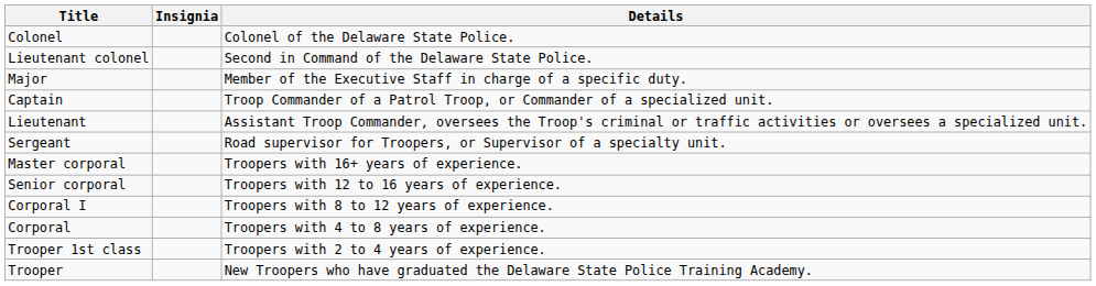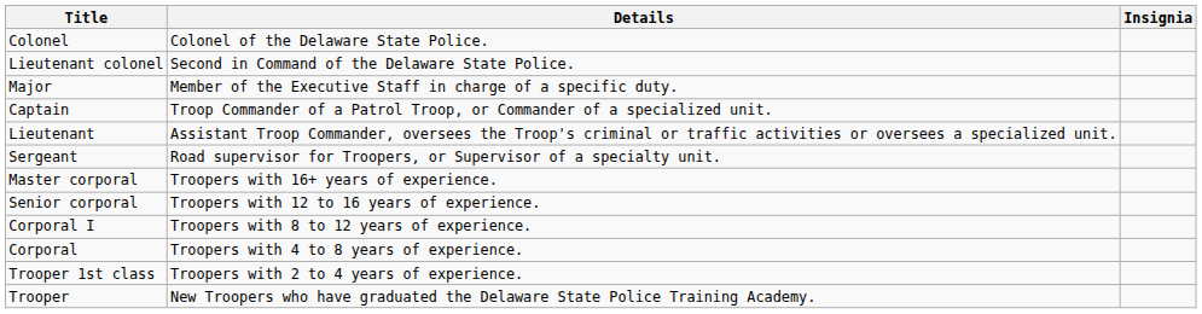 <table class="wikitable">
 <tr>
 <th>Title</th>
+<th>Details</th>
 <th>Insignia</th>
-<th>Details</th>
 </tr>
 <tr>
 <td>Colonel</td>
+<td>Colonel of the Delaware State Police.</td>
 <td></td>
-<td>Colonel of the Delaware State Police.</td>
 </tr>
 <tr>
 <td>Lieutenant colonel</td>
+<td>Second in Command of the Delaware State Police.</td>
 <td></td>
-<td>Second in Command of the Delaware State Police.</td>
 </tr>
 <tr>
 <td>Major</td>
+<td>Member of the Executive Staff in charge of a specific duty.</td>
 <td></td>
-<td>Member of the Executive Staff in charge of a specific duty.</td>
 </tr>
 <tr>
 <td>Captain</td>
+<td>Troop Commander of a Patrol Troop, or Commander of a specialized unit.</td>
 <td></td>
-<td>Troop Commander of a Patrol Troop, or Commander of a specialized unit.</td>
 </tr>
 <tr>
 <td>Lieutenant</td>
+<td>Assistant Troop Commander, oversees the Troop's criminal or traffic activities or oversees a specialized unit.</td>
 <td></td>
-<td>Assistant Troop Commander, oversees the Troop's criminal or traffic activities or oversees a specialized unit.</td>
 </tr>
 <tr>
 <td>Sergeant</td>
+<td>Road supervisor for Troopers, or Supervisor of a specialty unit.</td>
 <td></td>
-<td>Road supervisor for Troopers, or Supervisor of a specialty unit.</td>
 </tr>
 <tr>
 <td>Master corporal</td>
+<td>Troopers with 16+ years of experience.</td>
 <td></td>
-<td>Troopers with 16+ years of experience.</td>
 </tr>
 <tr>
 <td>Senior corporal</td>
+<td>Troopers with 12 to 16 years of experience.</td>
 <td></td>
-<td>Troopers with 12 to 16 years of experience.</td>
 </tr>
 <tr>
 <td>Corporal I</td>
+<td>Troopers with 8 to 12 years of experience.</td>
 <td></td>
-<td>Troopers with 8 to 12 years of experience.</td>
 </tr>
 <tr>
 <td>Corporal</td>
+<td>Troopers with 4 to 8 years of experience.</td>
 <td></td>
-<td>Troopers with 4 to 8 years of experience.</td>
 </tr>
 <tr>
 <td>Trooper 1st class</td>
+<td>Troopers with 2 to 4 years of experience.</td>
 <td></td>
-<td>Troopers with 2 to 4 years of experience.</td>
 </tr>
 <tr>
 <td>Trooper</td>
+<td>New Troopers who have graduated the Delaware State Police Training Academy.</td>
 <td></td>
-<td>New Troopers who have graduated the Delaware State Police Training Academy.</td>
 </tr>
 </table>
